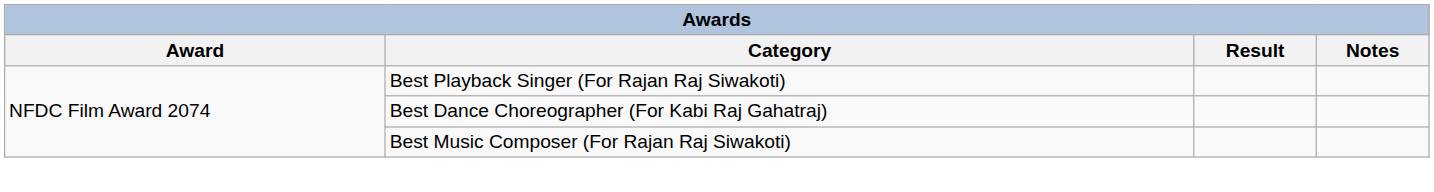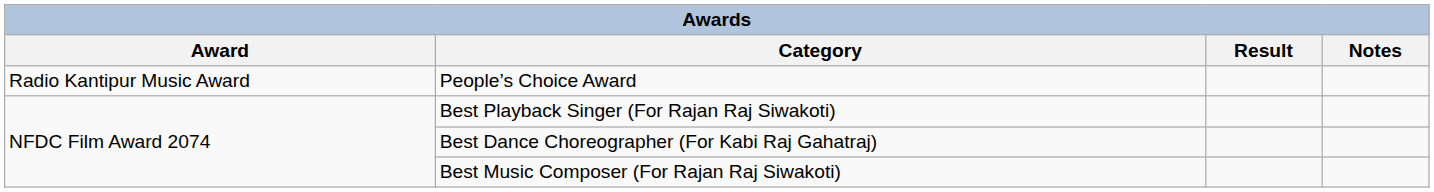 <table class="wikitable" style="width:75%;">
 <tr>
 <th colspan="4" style="background: LightSteelBlue;">Awards</th>
 </tr>
 <tr style="background:#ccc; text-align:center;">
 <th>Award</th>
 <th>Category</th>
 <th>Result</th>
 <th>Notes</th>
+</tr>
+<tr>
+<td>Radio Kantipur Music Award</td>
+<td>People’s Choice Award</td>
+<td></td>
+<td></td>
 </tr>
 <tr>
 <td rowspan="3">NFDC Film Award 2074 </td>
 <td>Best Playback Singer (For Rajan Raj Siwakoti)</td>
 <td></td>
 <td></td>
 </tr>
 <tr>
 <td>Best Dance Choreographer (For Kabi Raj Gahatraj)</td>
 <td></td>
 <td></td>
 </tr>
 <tr>
 <td>Best Music Composer (For Rajan Raj Siwakoti)</td>
 <td></td>
 <td></td>
 </tr>
 </table>
